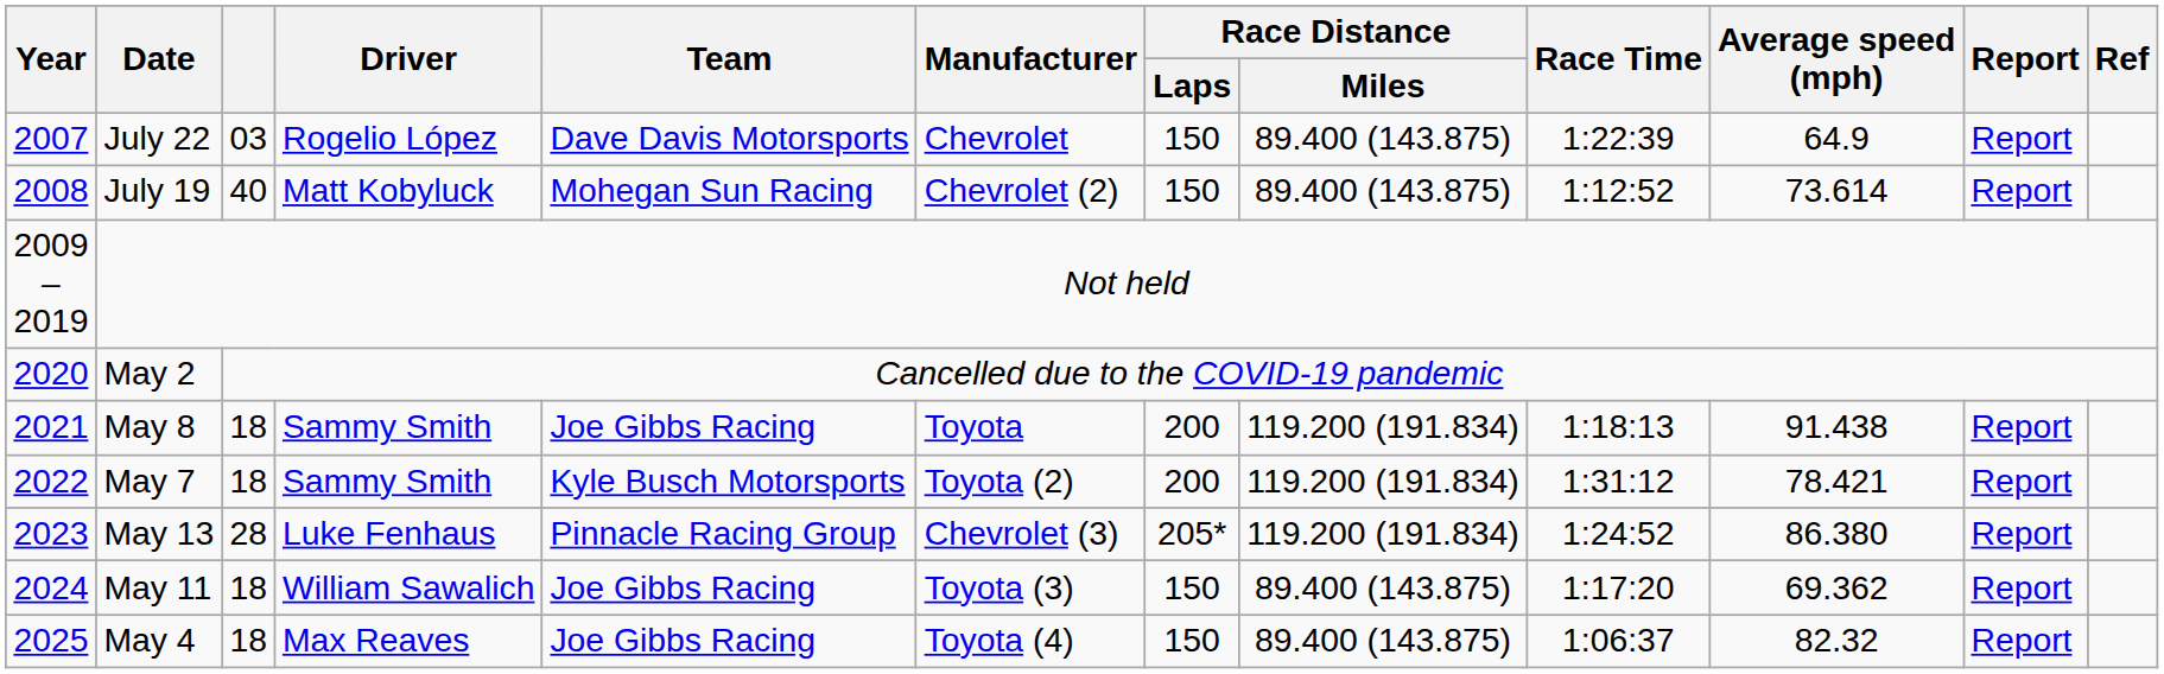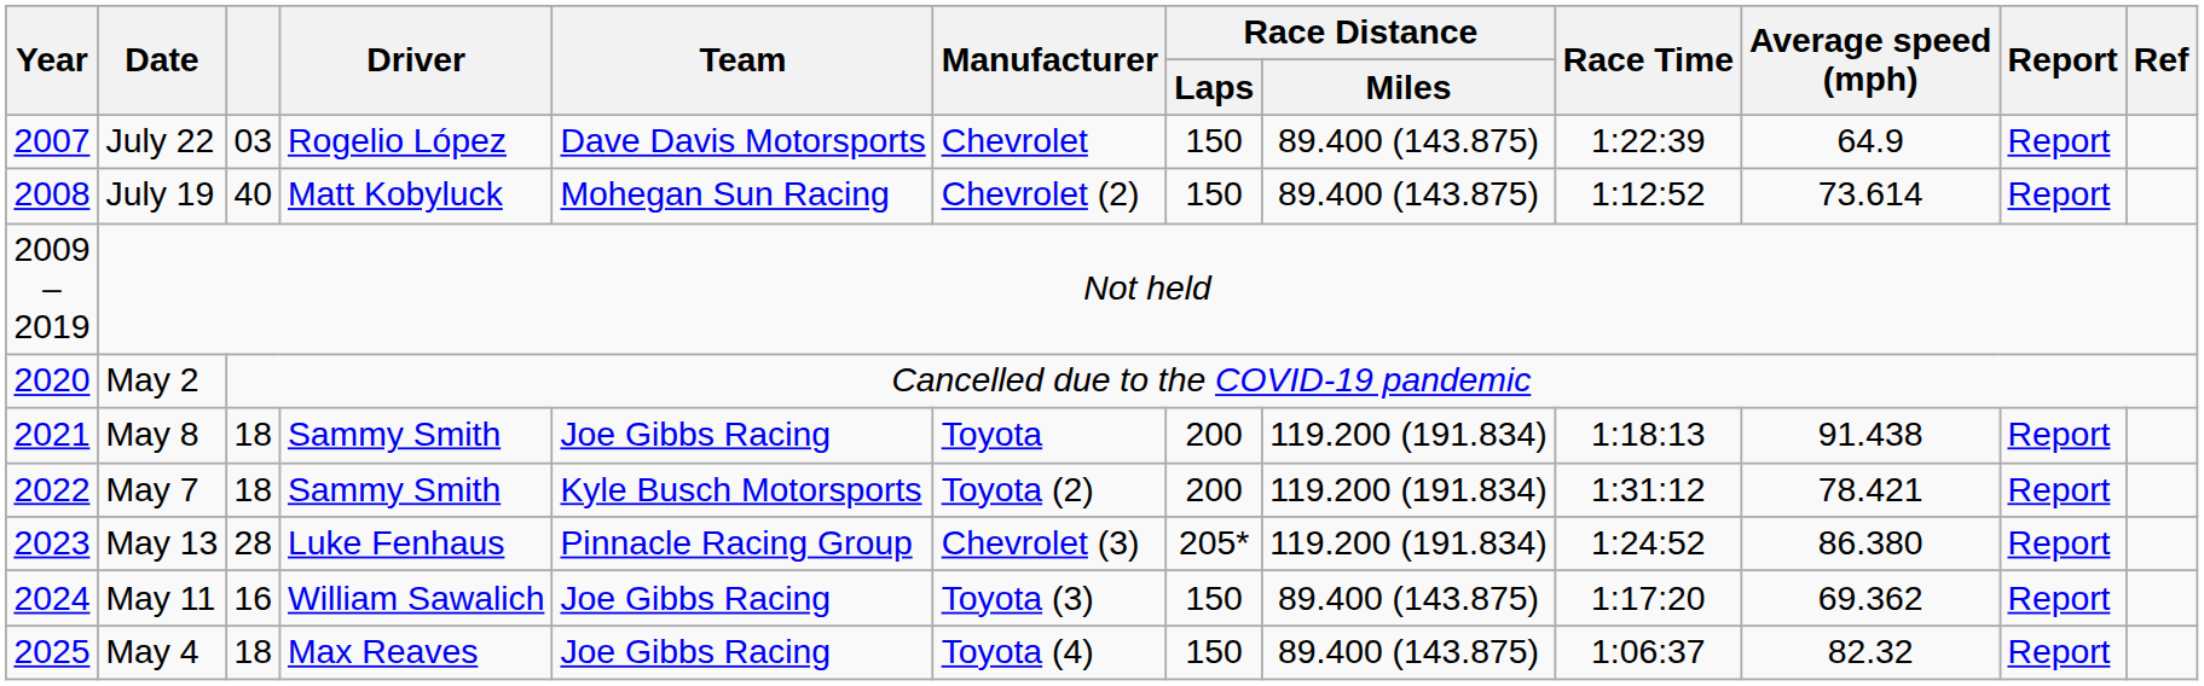 <table class="wikitable">
 <tr>
 <th rowspan=2>Year</th>
 <th rowspan=2>Date</th>
 <th rowspan=2></th>
 <th rowspan=2>Driver</th>
 <th rowspan=2>Team</th>
 <th rowspan=2>Manufacturer</th>
 <th colspan=2>Race Distance</th>
 <th rowspan=2>Race Time</th>
 <th rowspan=2>Average speed<br>(mph)</th>
 <th rowspan=2>Report</th>
 <th rowspan=2>Ref</th>
 </tr>
 <tr>
 <th>Laps</th>
 <th>Miles</th>
 </tr>
 <tr>
 <td><a href='#'>2007</a></td>
 <td>July 22</td>
 <td align="center">03</td>
 <td><a href='#'>Rogelio López</a></td>
 <td><a href='#'>Dave Davis Motorsports</a></td>
 <td><a href='#'>Chevrolet</a></td>
 <td align="center">150</td>
 <td align="center">89.400 (143.875)</td>
 <td align="center">1:22:39</td>
 <td align="center">64.9</td>
 <td><a href='#'>Report</a></td>
 <td align="center"></td>
 </tr>
 <tr>
 <td><a href='#'>2008</a></td>
 <td>July 19</td>
 <td align="center">40</td>
 <td><a href='#'>Matt Kobyluck</a></td>
 <td><a href='#'>Mohegan Sun Racing</a></td>
 <td><a href='#'>Chevrolet</a> (2)</td>
 <td align="center">150</td>
 <td align="center">89.400 (143.875)</td>
 <td align="center">1:12:52</td>
 <td align="center">73.614</td>
 <td><a href='#'>Report</a></td>
 <td align="center"></td>
 </tr>
 <tr>
 <td align=center>2009<br>–<br>2019</td>
 <td colspan="11" align="center"><em>Not held</em></td>
 </tr>
 <tr>
 <td><a href='#'>2020</a></td>
 <td>May 2</td>
 <td colspan=10 align=center><em>Cancelled due to the <a href='#'>COVID-19 pandemic</a></em></td>
 </tr>
 <tr>
 <td><a href='#'>2021</a></td>
 <td>May 8</td>
 <td align="center">18</td>
 <td><a href='#'>Sammy Smith</a></td>
 <td><a href='#'>Joe Gibbs Racing</a></td>
 <td><a href='#'>Toyota</a></td>
 <td align="center">200</td>
 <td align="center">119.200 (191.834)</td>
 <td align="center">1:18:13</td>
 <td align="center">91.438</td>
 <td><a href='#'>Report</a></td>
 <td align="center"></td>
 </tr>
 <tr>
 <td><a href='#'>2022</a></td>
 <td>May 7</td>
 <td align="center">18</td>
 <td><a href='#'>Sammy Smith</a></td>
 <td><a href='#'>Kyle Busch Motorsports</a></td>
 <td><a href='#'>Toyota</a> (2)</td>
 <td align="center">200</td>
 <td align="center">119.200 (191.834)</td>
 <td align="center">1:31:12</td>
 <td align="center">78.421</td>
 <td><a href='#'>Report</a></td>
 <td align="center"></td>
 </tr>
 <tr>
 <td><a href='#'>2023</a></td>
 <td>May 13</td>
 <td align="center">28</td>
 <td><a href='#'>Luke Fenhaus</a></td>
 <td><a href='#'>Pinnacle Racing Group</a></td>
 <td><a href='#'>Chevrolet</a> (3)</td>
 <td align="center">205*</td>
 <td align="center">119.200 (191.834)</td>
 <td align="center">1:24:52</td>
 <td align="center">86.380</td>
 <td><a href='#'>Report</a></td>
 <td align="center"></td>
 </tr>
 <tr>
 <td><a href='#'>2024</a></td>
 <td>May 11</td>
-<td align="center">18</td>
+<td align="center">16</td>
 <td><a href='#'>William Sawalich</a></td>
 <td><a href='#'>Joe Gibbs Racing</a></td>
 <td><a href='#'>Toyota</a> (3)</td>
 <td align="center">150</td>
 <td align="center">89.400 (143.875)</td>
 <td align="center">1:17:20</td>
 <td align="center">69.362</td>
 <td><a href='#'>Report</a></td>
 <td align="center"></td>
 </tr>
 <tr>
 <td><a href='#'>2025</a></td>
 <td>May 4</td>
 <td align="center">18</td>
 <td><a href='#'>Max Reaves</a></td>
 <td><a href='#'>Joe Gibbs Racing</a></td>
 <td><a href='#'>Toyota</a> (4)</td>
 <td align="center">150</td>
 <td align="center">89.400 (143.875)</td>
 <td align="center">1:06:37</td>
 <td align="center">82.32</td>
 <td><a href='#'>Report</a></td>
 <td align="center"></td>
 </tr>
 </table>
